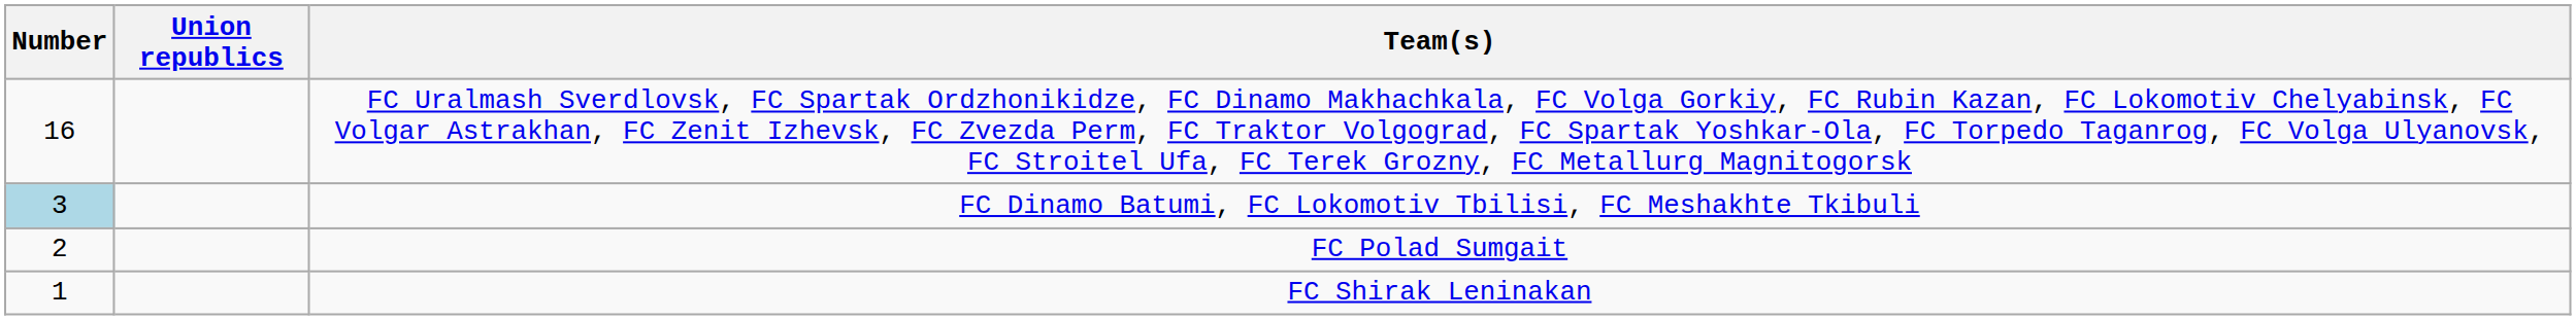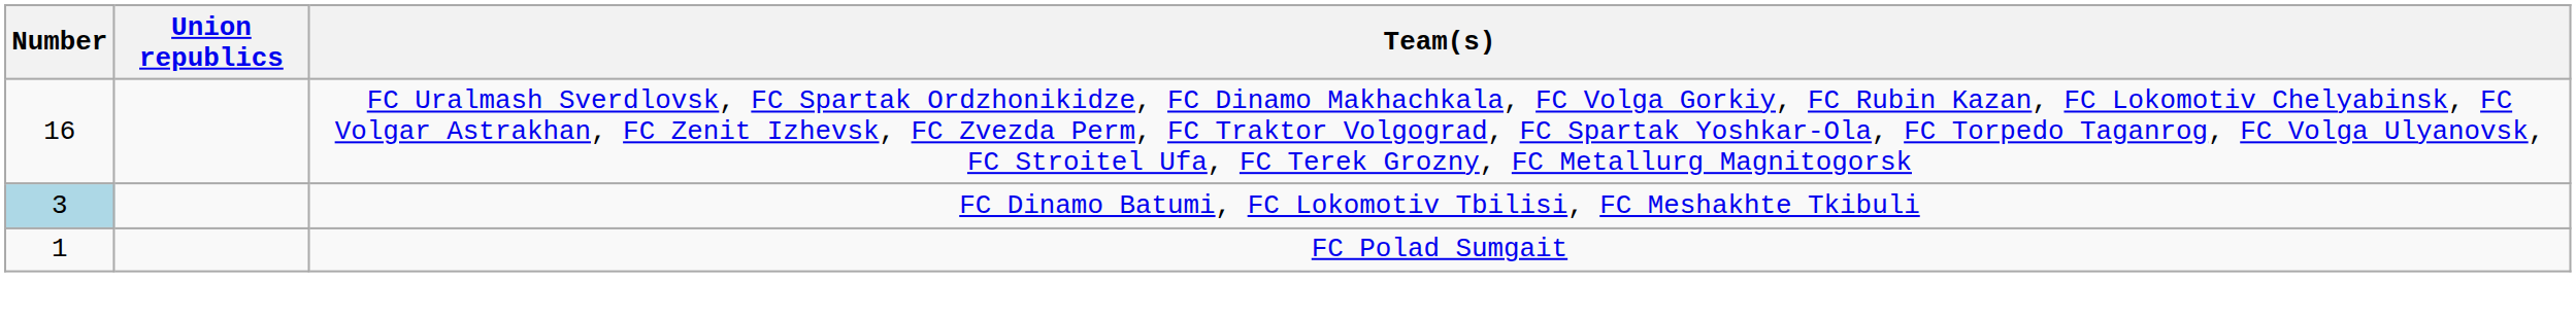 <table class="wikitable" style="text-align:center">
 <tr>
 <th>Number</th>
 <th><a href='#'>Union republics</a></th>
 <th>Team(s)</th>
 </tr>
 <tr>
 <td rowspan="1">16</td>
 <td align="left"></td>
 <td><a href='#'>FC Uralmash Sverdlovsk</a>, <a href='#'>FC Spartak Ordzhonikidze</a>, <a href='#'>FC Dinamo Makhachkala</a>, <a href='#'>FC Volga Gorkiy</a>, <a href='#'>FC Rubin Kazan</a>, <a href='#'>FC Lokomotiv Chelyabinsk</a>, <a href='#'>FC Volgar Astrakhan</a>, <a href='#'>FC Zenit Izhevsk</a>, <a href='#'>FC Zvezda Perm</a>, <a href='#'>FC Traktor Volgograd</a>, <a href='#'>FC Spartak Yoshkar-Ola</a>, <a href='#'>FC Torpedo Taganrog</a>, <a href='#'>FC Volga Ulyanovsk</a>, <a href='#'>FC Stroitel Ufa</a>, <a href='#'>FC Terek Grozny</a>, <a href='#'>FC Metallurg Magnitogorsk</a></td>
 </tr>
 <tr>
 <td rowspan="1" style="background: lightblue;">3</td>
 <td align="left"></td>
 <td><a href='#'>FC Dinamo Batumi</a>, <a href='#'>FC Lokomotiv Tbilisi</a>, <a href='#'>FC Meshakhte Tkibuli</a></td>
 </tr>
 <tr>
-<td rowspan="1">2</td>
+<td rowspan="1">1</td>
 <td align="left"></td>
 <td><a href='#'>FC Polad Sumgait</a></td>
 </tr>
-<tr>
-<td rowspan="1">1</td>
-<td align="left"></td>
-<td><a href='#'>FC Shirak Leninakan</a></td>
-</tr>
 </table>
